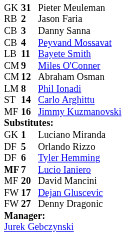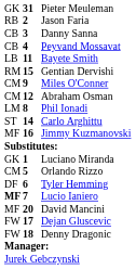 <table style="font-size: 90%" cellspacing="0" cellpadding="0">
 <tr>
 <th width="25"></th>
 <th width="25"></th>
 </tr>
 <tr>
 <td>GK</td>
 <td><strong>31</strong></td>
 <td> Pieter Meuleman</td>
 <td></td>
 <td></td>
 </tr>
 <tr>
 <td>RB</td>
 <td><strong>2</strong></td>
 <td> Jason Faria</td>
 </tr>
 <tr>
 <td>CB</td>
 <td><strong>3</strong></td>
 <td> Danny Sanna</td>
 </tr>
 <tr>
 <td>CB</td>
 <td><strong>4</strong></td>
 <td> <a href='#'>Peyvand Mossavat</a></td>
 <td></td>
 <td></td>
 </tr>
 <tr>
 <td>LB</td>
 <td><strong>11</strong></td>
 <td> <a href='#'>Bayete Smith</a></td>
+<td></td>
+<td></td>
+</tr>
+<tr>
+<td>RM</td>
+<td><strong>15</strong></td>
+<td> Gentian Dervishi</td>
 <td></td>
 <td></td>
 </tr>
 <tr>
 <td>CM</td>
 <td><strong>9</strong></td>
 <td> <a href='#'>Miles O'Conner</a></td>
 </tr>
 <tr>
 <td>CM</td>
 <td><strong>12</strong></td>
 <td> Abraham Osman</td>
 <td></td>
 <td></td>
 </tr>
 <tr>
 <td>LM</td>
 <td><strong>8</strong></td>
 <td> <a href='#'>Phil Ionadi</a></td>
 <td></td>
 <td></td>
 </tr>
 <tr>
 <td>ST</td>
 <td><strong>14</strong></td>
 <td> <a href='#'>Carlo Arghittu</a></td>
 <td></td>
 <td></td>
 </tr>
 <tr>
 <td>MF</td>
 <td><strong>16</strong></td>
 <td> <a href='#'>Jimmy Kuzmanovski</a></td>
 <td></td>
 <td></td>
 </tr>
 <tr>
 <td colspan=3><strong>Substitutes:</strong></td>
 </tr>
 <tr>
 <td>GK</td>
 <td><strong>1</strong></td>
 <td> Luciano Miranda</td>
 <td></td>
 <td></td>
 </tr>
 <tr>
-<td>DF</td>
+<td>CM</td>
 <td><strong>5</strong></td>
 <td> Orlando Rizzo</td>
 <td></td>
 <td></td>
 </tr>
 <tr>
 <td>DF</td>
 <td><strong>6</strong></td>
 <td> <a href='#'>Tyler Hemming</a></td>
 <td></td>
 <td></td>
 </tr>
 <tr>
 <td><strong>MF</strong></td>
 <td><strong>7</strong></td>
 <td> <a href='#'>Lucio Ianiero</a></td>
 <td></td>
 <td></td>
 </tr>
 <tr>
 <td>MF</td>
 <td><strong>20</strong></td>
 <td> David Mancini</td>
 <td></td>
 <td></td>
 </tr>
 <tr>
 <td>FW</td>
 <td><strong>17</strong></td>
 <td> <a href='#'>Dejan Gluscevic</a></td>
 <td></td>
 <td></td>
 </tr>
 <tr>
 <td>FW</td>
-<td><strong>27</strong></td>
+<td><strong>18</strong></td>
 <td> Denny Dragonic</td>
 <td></td>
 <td></td>
 </tr>
 <tr>
 <td colspan=3><strong>Manager:</strong></td>
 </tr>
 <tr>
 <td colspan=4> <a href='#'>Jurek Gebczynski</a></td>
 </tr>
 </table>
